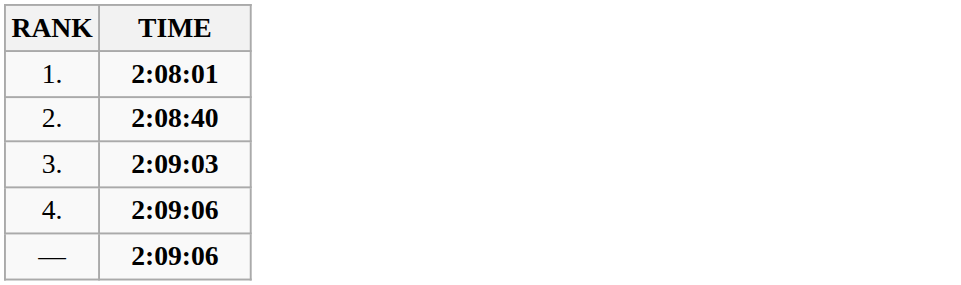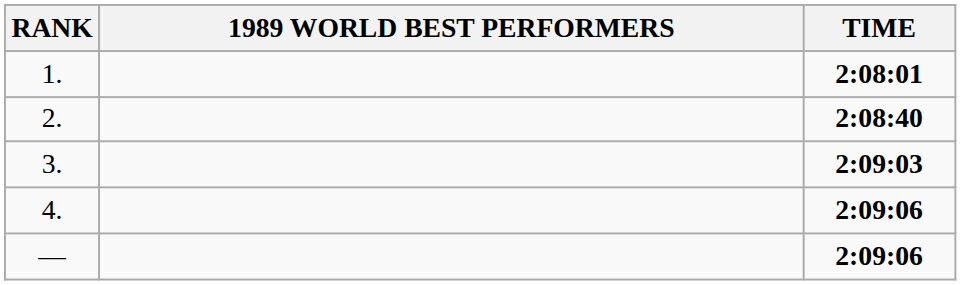 <table class="wikitable" style="border-collapse: collapse; font-size: 90%;">
 <tr>
 <th>RANK</th>
+<th align="center" style="width: 25em">1989 WORLD BEST PERFORMERS</th>
 <th align="center" style="width: 5em">TIME</th>
 </tr>
 <tr>
 <td align="center">1.</td>
+<td></td>
 <td align="center"><strong>2:08:01</strong></td>
 </tr>
 <tr>
 <td align="center">2.</td>
+<td></td>
 <td align="center"><strong>2:08:40</strong></td>
 </tr>
 <tr>
 <td align="center">3.</td>
+<td></td>
 <td align="center"><strong>2:09:03</strong></td>
 </tr>
 <tr>
 <td align="center">4.</td>
+<td></td>
 <td align="center"><strong>2:09:06</strong></td>
 </tr>
 <tr>
 <td align="center">—</td>
+<td></td>
 <td align="center"><strong>2:09:06</strong></td>
 </tr>
 </table>
